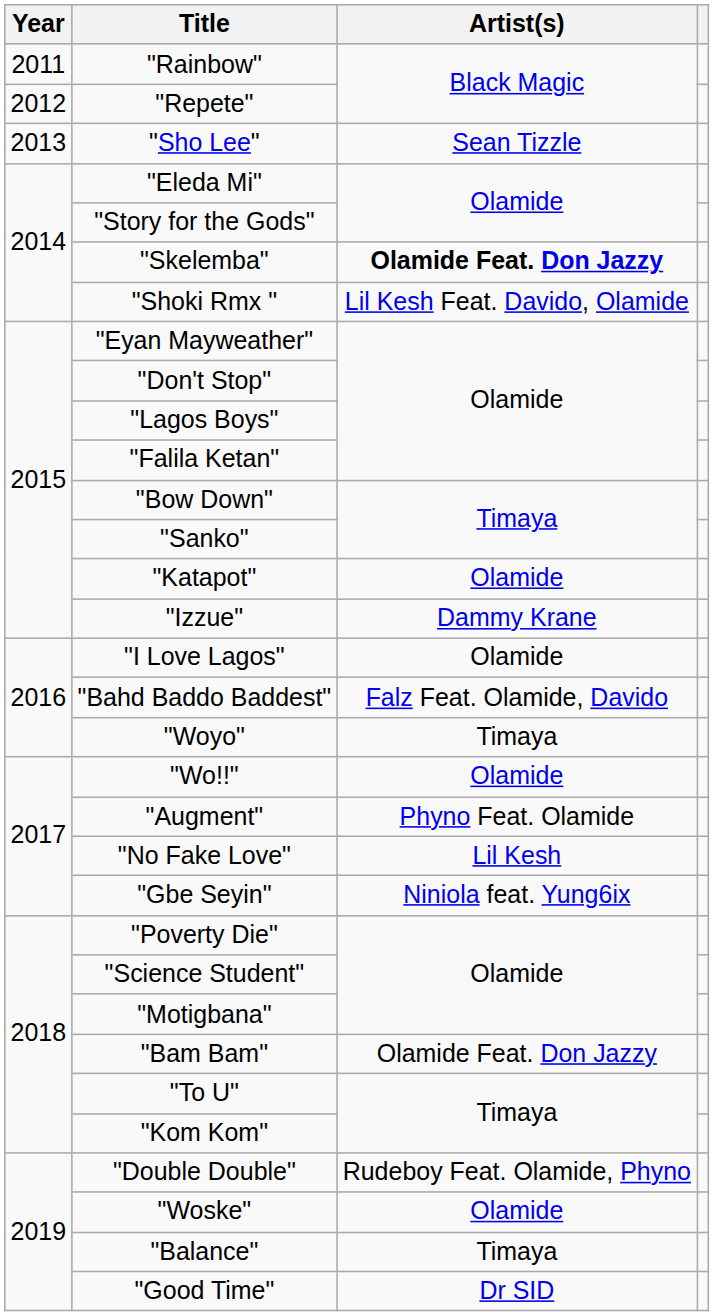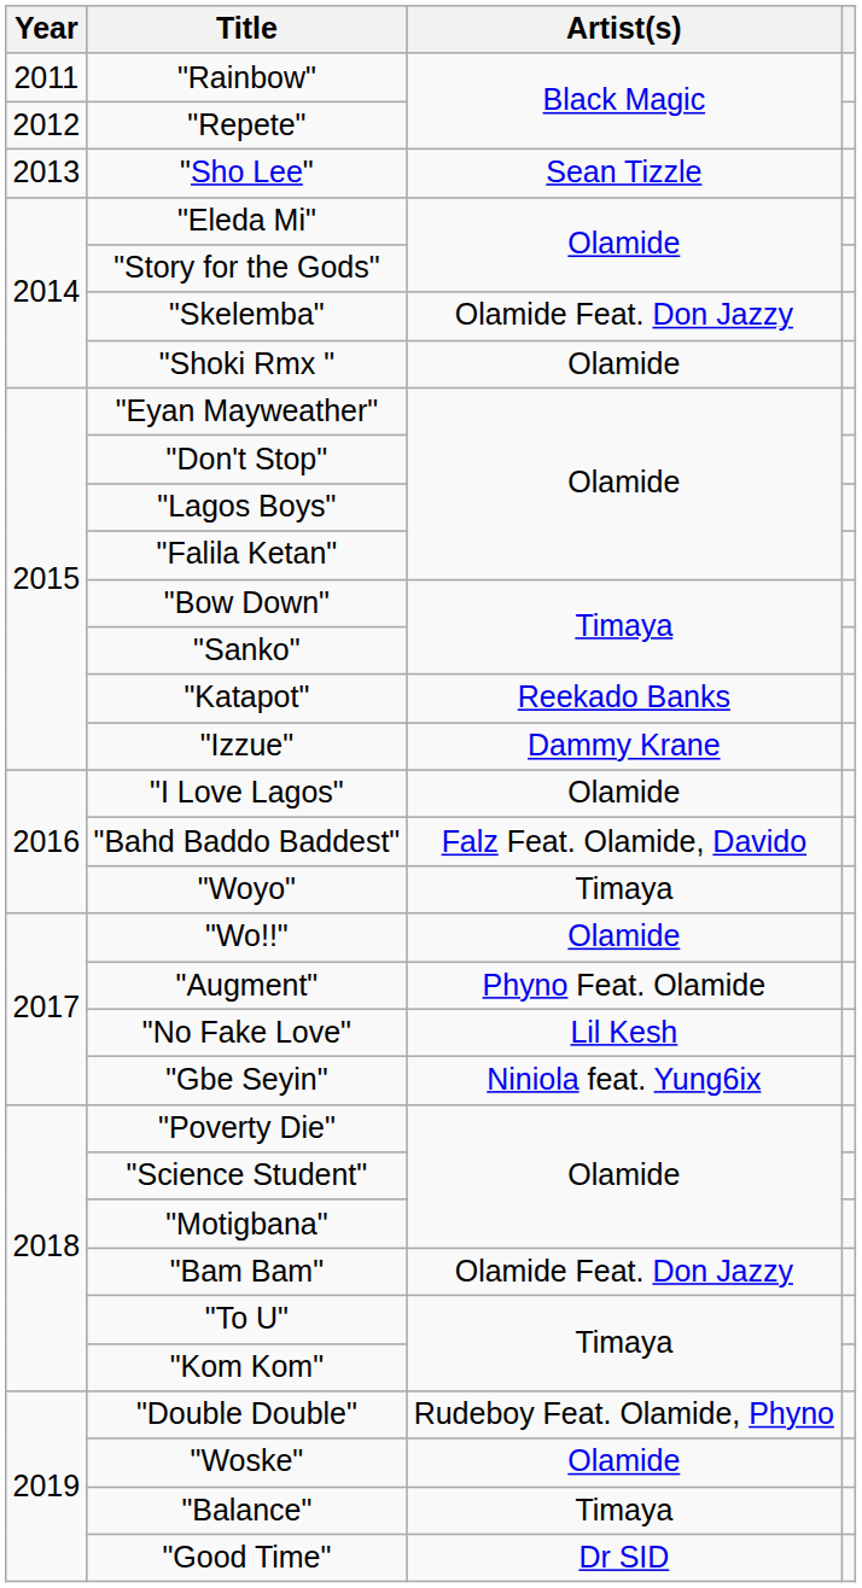 <table class="wikitable sortable plainrowheaders" style="text-align:center;">
 <tr>
 <th scope="col">Year</th>
 <th scope="col">Title</th>
 <th scope="col">Artist(s)</th>
 <th scope="col" class="unsortable"></th>
 </tr>
 <tr>
 <td>2011</td>
 <td>"Rainbow"</td>
 <td rowspan="2"><a href='#'>Black Magic</a></td>
 <td></td>
 </tr>
 <tr>
 <td>2012</td>
 <td>"Repete"</td>
 <td></td>
 </tr>
 <tr>
 <td>2013</td>
 <td>"<a href='#'>Sho Lee</a>"</td>
 <td><a href='#'>Sean Tizzle</a></td>
 <td></td>
 </tr>
 <tr>
 <td rowspan="4">2014</td>
 <td>"Eleda Mi"</td>
 <td rowspan="2"><a href='#'>Olamide</a></td>
 <td></td>
 </tr>
 <tr>
 <td>"Story for the Gods"</td>
 <td></td>
 </tr>
 <tr>
 <td>"Skelemba"</td>
-<td><strong>Olamide Feat. <a href='#'>Don Jazzy</a></strong></td>
+<td>Olamide Feat. <a href='#'>Don Jazzy</a></td>
 <td></td>
 </tr>
 <tr>
 <td>"Shoki Rmx "</td>
-<td><a href='#'>Lil Kesh</a> Feat. <a href='#'>Davido</a>, <a href='#'>Olamide</a></td>
+<td>Olamide</td>
 <td></td>
 </tr>
 <tr>
 <td rowspan="8">2015</td>
 <td>"Eyan Mayweather"</td>
 <td rowspan="4">Olamide</td>
 <td></td>
 </tr>
 <tr>
 <td>"Don't Stop"</td>
 <td></td>
 </tr>
 <tr>
 <td>"Lagos Boys"</td>
 <td></td>
 </tr>
 <tr>
 <td>"Falila Ketan"</td>
 <td></td>
 </tr>
 <tr>
 <td>"Bow Down"</td>
 <td rowspan="2"><a href='#'>Timaya</a></td>
 <td></td>
 </tr>
 <tr>
 <td>"Sanko"</td>
 <td></td>
 </tr>
 <tr>
 <td>"Katapot"</td>
-<td><a href='#'>Olamide</a></td>
+<td><a href='#'>Reekado Banks</a></td>
 <td></td>
 </tr>
 <tr>
 <td>"Izzue"</td>
 <td><a href='#'>Dammy Krane</a></td>
 <td></td>
 </tr>
 <tr>
 <td rowspan="3">2016</td>
 <td>"I Love Lagos"</td>
 <td>Olamide</td>
 <td></td>
 </tr>
 <tr>
 <td>"Bahd Baddo Baddest"</td>
 <td><a href='#'>Falz</a> Feat. Olamide, <a href='#'>Davido</a></td>
 <td></td>
 </tr>
 <tr>
 <td>"Woyo"</td>
 <td>Timaya</td>
 <td></td>
 </tr>
 <tr>
 <td rowspan="4">2017</td>
 <td>"Wo!!"</td>
 <td><a href='#'>Olamide</a></td>
 <td></td>
 </tr>
 <tr>
 <td>"Augment"</td>
 <td><a href='#'>Phyno</a> Feat. Olamide</td>
 <td></td>
 </tr>
 <tr>
 <td>"No Fake Love"</td>
 <td><a href='#'>Lil Kesh</a></td>
 <td></td>
 </tr>
 <tr>
 <td>"Gbe Seyin"</td>
 <td><a href='#'>Niniola</a> feat. <a href='#'>Yung6ix</a></td>
 <td></td>
 </tr>
 <tr>
 <td rowspan="6">2018</td>
 <td>"Poverty Die"</td>
 <td rowspan="3">Olamide</td>
 <td></td>
 </tr>
 <tr>
 <td>"Science Student"</td>
 <td></td>
 </tr>
 <tr>
 <td>"Motigbana"</td>
 <td></td>
 </tr>
 <tr>
 <td>"Bam Bam"</td>
 <td>Olamide Feat. <a href='#'>Don Jazzy</a></td>
 <td></td>
 </tr>
 <tr>
 <td>"To U"</td>
 <td rowspan="2">Timaya</td>
 <td></td>
 </tr>
 <tr>
 <td>"Kom Kom"</td>
 <td></td>
 </tr>
 <tr>
 <td rowspan="4">2019</td>
 <td>"Double Double"</td>
 <td>Rudeboy Feat. Olamide, <a href='#'>Phyno</a></td>
 <td></td>
 </tr>
 <tr>
 <td>"Woske"</td>
 <td><a href='#'>Olamide</a></td>
 <td></td>
 </tr>
 <tr>
 <td>"Balance"</td>
 <td>Timaya</td>
 <td></td>
 </tr>
 <tr>
 <td>"Good Time"</td>
 <td><a href='#'>Dr SID</a></td>
 <td></td>
 </tr>
 </table>
